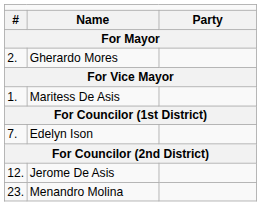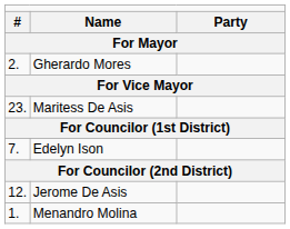 <table class=wikitable style="font-size:90%">
 <tr>
 <td colspan=5 bgcolor=></td>
 </tr>
 <tr>
 <th>#</th>
 <th width=150px>Name</th>
 <th colspan=2 width=110px>Party</th>
 </tr>
 <tr>
 <th colspan=5>For Mayor</th>
 </tr>
 <tr>
 <td>2.</td>
 <td>Gherardo Mores</td>
 <td></td>
 </tr>
 <tr>
 <th colspan=5>For Vice Mayor</th>
 </tr>
 <tr>
-<td>1.</td>
+<td>23.</td>
 <td>Maritess De Asis</td>
 <td></td>
 </tr>
 <tr>
 <th colspan=5>For Councilor (1st District)</th>
 </tr>
 <tr>
 <td>7.</td>
 <td>Edelyn Ison</td>
 <td></td>
 </tr>
 <tr>
 <th colspan=5>For Councilor (2nd District)</th>
 </tr>
 <tr>
 <td>12.</td>
 <td>Jerome De Asis</td>
 <td></td>
 </tr>
 <tr>
-<td>23.</td>
+<td>1.</td>
 <td>Menandro Molina</td>
 <td></td>
 </tr>
 </table>
